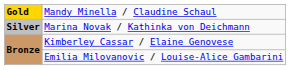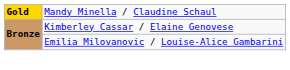 <table class="wikitable">
 <tr>
 <td bgcolor="gold"><strong>Gold</strong></td>
 <td> <a href='#'>Mandy Minella</a> / <a href='#'>Claudine Schaul</a></td>
-</tr>
-<tr>
-<td bgcolor="silver"><strong>Silver</strong></td>
-<td> <a href='#'>Marina Novak</a> / <a href='#'>Kathinka von Deichmann</a></td>
 </tr>
 <tr>
 <td rowspan="2" bgcolor="#cc9966"><strong>Bronze</strong></td>
 <td> <a href='#'>Kimberley Cassar</a> / <a href='#'>Elaine Genovese</a></td>
 </tr>
 <tr>
 <td> <a href='#'>Emilia Milovanovic</a> / <a href='#'>Louise-Alice Gambarini</a></td>
 </tr>
 </table>
